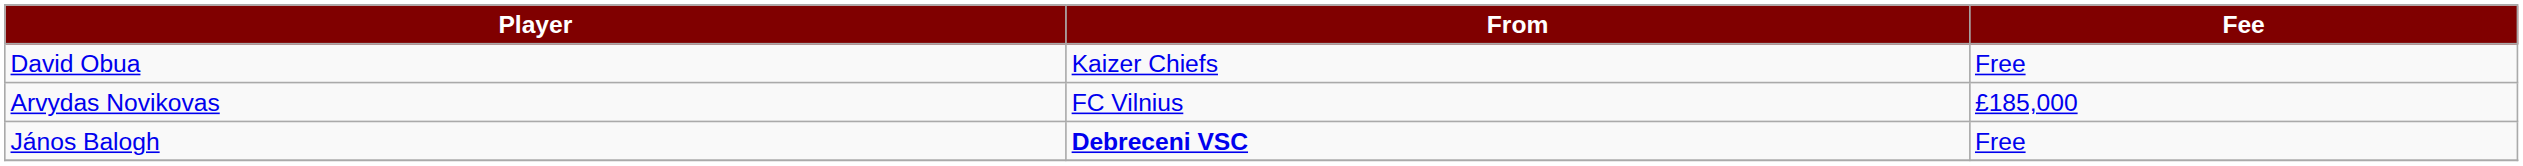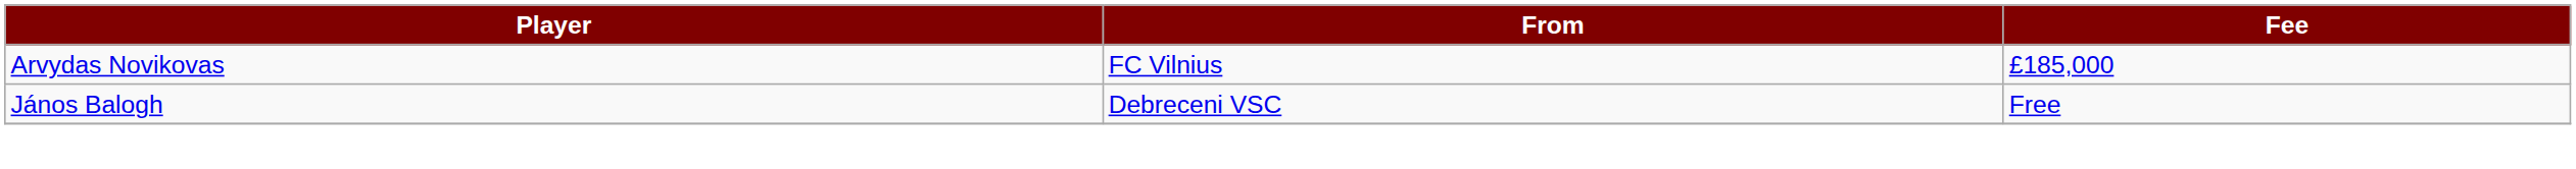 <table class="wikitable" style="text-align:left; font-size:95%;width:98%;">
 <tr>
 <th style="background:maroon; color:white;">Player</th>
 <th style="background:maroon; color:white;">From</th>
 <th style="background:maroon; color:white;">Fee</th>
-</tr>
-<tr>
-<td> <a href='#'>David Obua</a></td>
-<td> <a href='#'>Kaizer Chiefs</a></td>
-<td><a href='#'>Free</a></td>
 </tr>
 <tr>
 <td> <a href='#'>Arvydas Novikovas</a></td>
 <td> <a href='#'>FC Vilnius</a></td>
 <td><a href='#'>£185,000</a></td>
 </tr>
 <tr>
 <td> <a href='#'>János Balogh</a></td>
-<td><strong> <a href='#'>Debreceni VSC</a></strong></td>
+<td> <a href='#'>Debreceni VSC</a></td>
 <td><a href='#'>Free</a></td>
 </tr>
 <tr>
 </tr>
 </table>
